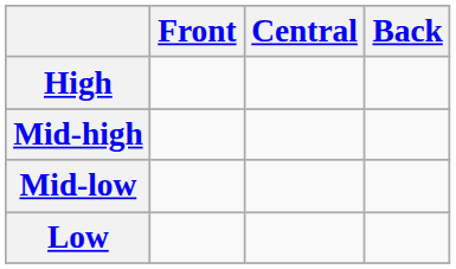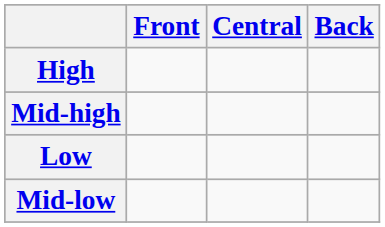 <table class="wikitable">
 <tr>
 <th></th>
 <th><a href='#'>Front</a></th>
 <th><a href='#'>Central</a></th>
 <th><a href='#'>Back</a></th>
 </tr>
 <tr>
 <th><a href='#'>High</a></th>
 <td></td>
 <td></td>
 <td></td>
 </tr>
 <tr>
 <th><a href='#'>Mid-high</a></th>
 <td> </td>
 <td></td>
 <td> </td>
 </tr>
 <tr>
+<th><a href='#'>Low</a></th>
+<td></td>
+<td></td>
+<td></td>
+</tr>
+<tr>
 <th><a href='#'>Mid-low</a></th>
 <td></td>
 <td></td>
 <td></td>
 </tr>
-<tr>
-<th><a href='#'>Low</a></th>
-<td></td>
-<td></td>
-<td></td>
-</tr>
 </table>
